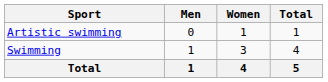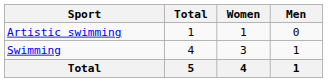 <table class="wikitable sortable" style="text-align:center;">
 <tr>
 <th width=180>Sport</th>
+<th width=55>Total</th>
+<th width=55>Women</th>
 <th width=55>Men</th>
-<th width=55>Women</th>
-<th width=55>Total</th>
 </tr>
 <tr>
 <td align=left><a href='#'>Artistic swimming</a></td>
+<td>1</td>
+<td>1</td>
 <td>0</td>
-<td>1</td>
+</tr>
+<tr>
+<td align=left><a href='#'>Swimming</a></td>
+<td>4</td>
+<td>3</td>
 <td>1</td>
 </tr>
 <tr>
-<td align=left><a href='#'>Swimming</a></td>
-<td>1</td>
-<td>3</td>
-<td>4</td>
-</tr>
-<tr>
 <th>Total</th>
+<th>5</th>
+<th>4</th>
 <th>1</th>
-<th>4</th>
-<th>5</th>
 </tr>
 </table>
